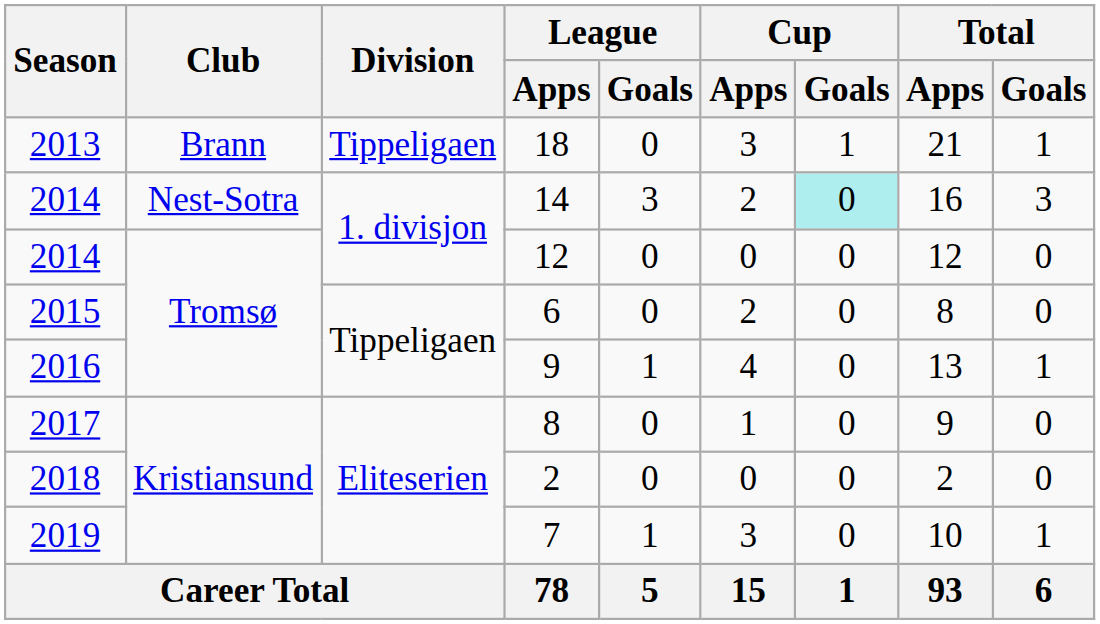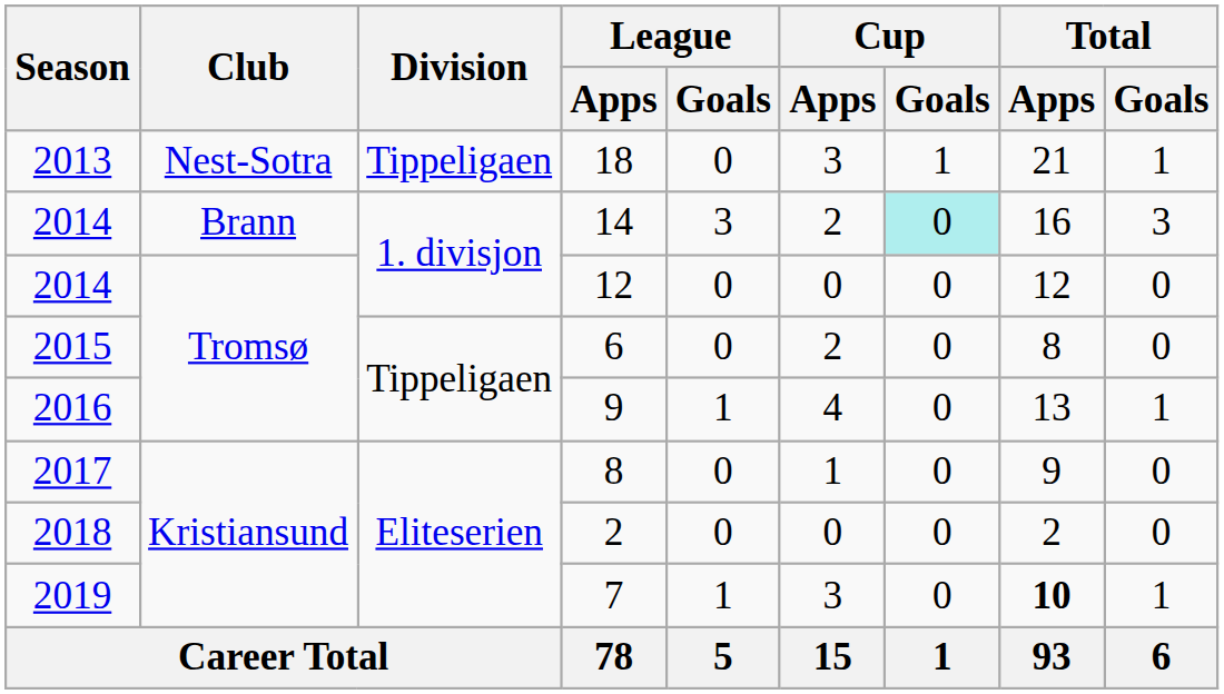 <table class="wikitable" style="text-align: center;">
 <tr>
 <th rowspan="2">Season</th>
 <th rowspan="2">Club</th>
 <th rowspan="2">Division</th>
 <th colspan="2">League</th>
 <th colspan="2">Cup</th>
 <th colspan="2">Total</th>
 </tr>
 <tr>
 <th>Apps</th>
 <th>Goals</th>
 <th>Apps</th>
 <th>Goals</th>
 <th>Apps</th>
 <th>Goals</th>
 </tr>
 <tr>
 <td><a href='#'>2013</a></td>
-<td rowspan="1" valign="center"><a href='#'>Brann</a></td>
+<td rowspan="1" valign="center"><a href='#'>Nest-Sotra</a></td>
 <td rowspan="1" valign="center"><a href='#'>Tippeligaen</a></td>
 <td>18</td>
 <td>0</td>
 <td>3</td>
 <td>1</td>
 <td>21</td>
 <td>1</td>
 </tr>
 <tr>
 <td><a href='#'>2014</a></td>
-<td rowspan="1" valign="center"><a href='#'>Nest-Sotra</a></td>
+<td rowspan="1" valign="center"><a href='#'>Brann</a></td>
 <td rowspan="2" valign="center"><a href='#'>1. divisjon</a></td>
 <td>14</td>
 <td>3</td>
 <td>2</td>
 <td style="background: paleturquoise;">0</td>
 <td>16</td>
 <td>3</td>
 </tr>
 <tr>
 <td><a href='#'>2014</a></td>
 <td rowspan="3" valign="center"><a href='#'>Tromsø</a></td>
 <td>12</td>
 <td>0</td>
 <td>0</td>
 <td>0</td>
 <td>12</td>
 <td>0</td>
 </tr>
 <tr>
 <td><a href='#'>2015</a></td>
 <td rowspan="2" valign="center">Tippeligaen</td>
 <td>6</td>
 <td>0</td>
 <td>2</td>
 <td>0</td>
 <td>8</td>
 <td>0</td>
 </tr>
 <tr>
 <td><a href='#'>2016</a></td>
 <td>9</td>
 <td>1</td>
 <td>4</td>
 <td>0</td>
 <td>13</td>
 <td>1</td>
 </tr>
 <tr>
 <td><a href='#'>2017</a></td>
 <td rowspan="3" valign="center"><a href='#'>Kristiansund</a></td>
 <td rowspan="3" valign="center"><a href='#'>Eliteserien</a></td>
 <td>8</td>
 <td>0</td>
 <td>1</td>
 <td>0</td>
 <td>9</td>
 <td>0</td>
 </tr>
 <tr>
 <td><a href='#'>2018</a></td>
 <td>2</td>
 <td>0</td>
 <td>0</td>
 <td>0</td>
 <td>2</td>
 <td>0</td>
 </tr>
 <tr>
 <td><a href='#'>2019</a></td>
 <td>7</td>
 <td>1</td>
 <td>3</td>
 <td>0</td>
-<td>10</td>
+<td><strong>10</strong></td>
 <td>1</td>
 </tr>
 <tr>
 <th colspan="3">Career Total</th>
 <th>78</th>
 <th>5</th>
 <th>15</th>
 <th>1</th>
 <th>93</th>
 <th>6</th>
 </tr>
 </table>
